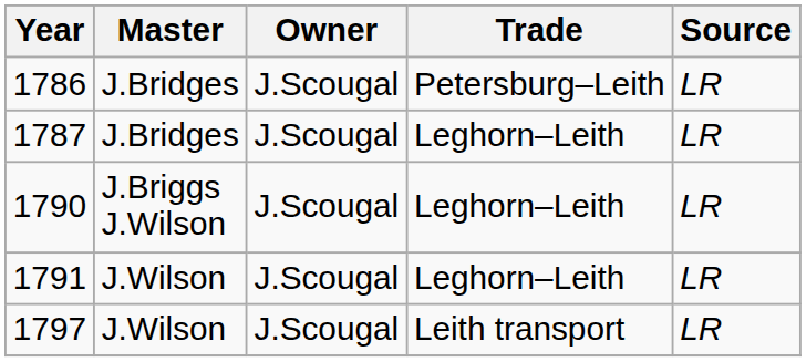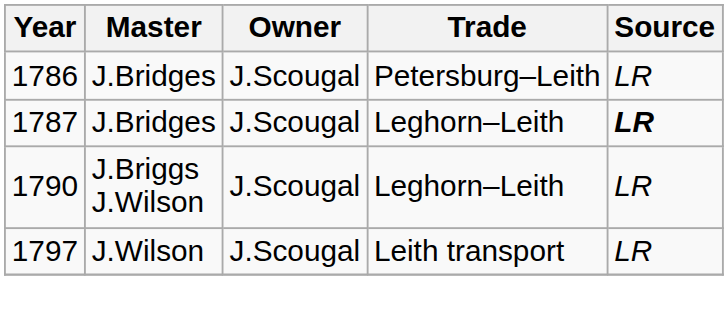 <table class=" wikitable">
 <tr>
 <th>Year</th>
 <th>Master</th>
 <th>Owner</th>
 <th>Trade</th>
 <th>Source</th>
 </tr>
 <tr>
 <td>1786</td>
 <td>J.Bridges</td>
 <td>J.Scougal</td>
 <td>Petersburg–Leith</td>
 <td><em>LR</em></td>
 </tr>
 <tr>
 <td>1787</td>
 <td>J.Bridges</td>
 <td>J.Scougal</td>
 <td>Leghorn–Leith</td>
-<td><em>LR</em></td>
+<td><strong><em>LR</em></strong></td>
 </tr>
 <tr>
 <td>1790</td>
 <td>J.Briggs<br>J.Wilson</td>
-<td>J.Scougal</td>
-<td>Leghorn–Leith</td>
-<td><em>LR</em></td>
-</tr>
-<tr>
-<td>1791</td>
-<td>J.Wilson</td>
 <td>J.Scougal</td>
 <td>Leghorn–Leith</td>
 <td><em>LR</em></td>
 </tr>
 <tr>
 <td>1797</td>
 <td>J.Wilson</td>
 <td>J.Scougal</td>
 <td>Leith transport</td>
 <td><em>LR</em></td>
 </tr>
 <tr>
 </tr>
 </table>
